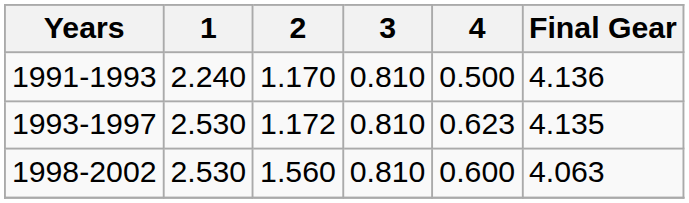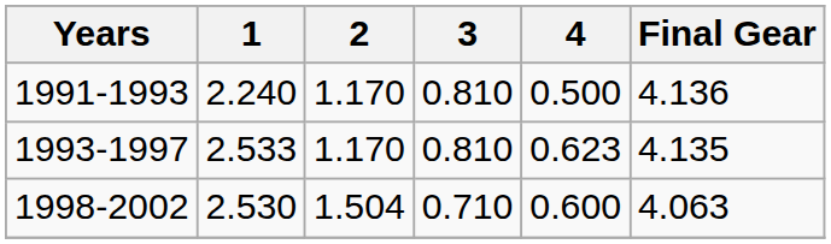 <table class=wikitable>
 <tr>
 <th>Years</th>
 <th>1</th>
 <th>2</th>
 <th>3</th>
 <th>4</th>
 <th>Final Gear</th>
 </tr>
 <tr>
 <td>1991-1993</td>
 <td rowspan=1>2.240</td>
 <td rowspan=1>1.170</td>
 <td rowspan=1>0.810</td>
 <td rowspan=1>0.500</td>
 <td rowspan=1>4.136</td>
 </tr>
 <tr>
 <td>1993-1997</td>
-<td rowspan=1>2.530</td>
-<td rowspan=1>1.172</td>
+<td rowspan=1>2.533</td>
+<td rowspan=1>1.170</td>
 <td rowspan=1>0.810</td>
 <td rowspan=1>0.623</td>
 <td rowspan=1>4.135</td>
 </tr>
 <tr>
 <td>1998-2002</td>
 <td rowspan=1>2.530</td>
-<td rowspan=1>1.560</td>
-<td rowspan=1>0.810</td>
+<td rowspan=1>1.504</td>
+<td rowspan=1>0.710</td>
 <td rowspan=1>0.600</td>
 <td rowspan=1>4.063</td>
 </tr>
 <tr>
 </tr>
 </table>
